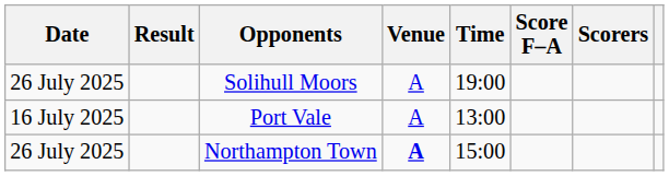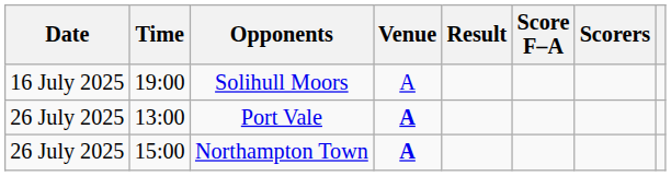 <table class="wikitable sortable plainrowheaders" style=text-align:center>
 <tr>
 <th scope=col>Date</th>
-<th scope=col>Result</th>
+<th scope=col>Time</th>
 <th scope=col>Opponents</th>
 <th scope=col>Venue</th>
-<th scope=col>Time</th>
+<th scope=col>Result</th>
 <th scope=col>Score<br>F–A</th>
 <th scope=col class=unsortable>Scorers</th>
 <th scope=col class=unsortable></th>
 </tr>
 <tr>
-<td>26 July 2025</td>
-<td></td>
+<td>16 July 2025</td>
+<td>19:00</td>
 <td><a href='#'>Solihull Moors</a></td>
 <td><a href='#'>A</a></td>
-<td>19:00</td>
 <td></td>
-<td></td>
-<td></td>
-</tr>
-<tr>
-<td>16 July 2025</td>
-<td></td>
-<td><a href='#'>Port Vale</a></td>
-<td><a href='#'>A</a></td>
-<td>13:00</td>
 <td></td>
 <td></td>
 <td></td>
 </tr>
 <tr>
 <td>26 July 2025</td>
+<td>13:00</td>
+<td><a href='#'>Port Vale</a></td>
+<td><strong><a href='#'>A</a></strong></td>
 <td></td>
+<td></td>
+<td></td>
+<td></td>
+</tr>
+<tr>
+<td>26 July 2025</td>
+<td>15:00</td>
 <td><a href='#'>Northampton Town</a></td>
 <td><strong><a href='#'>A</a></strong></td>
-<td>15:00</td>
+<td></td>
 <td></td>
 <td></td>
 <td></td>
 </tr>
 </table>
